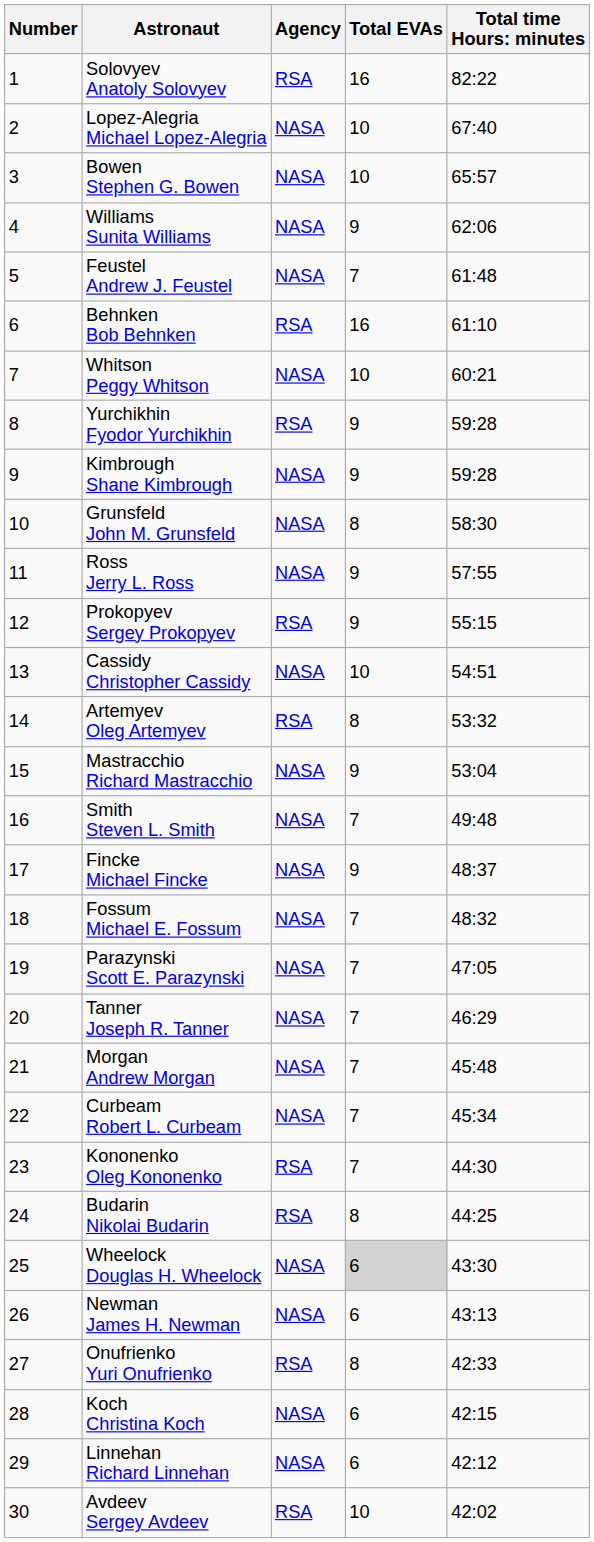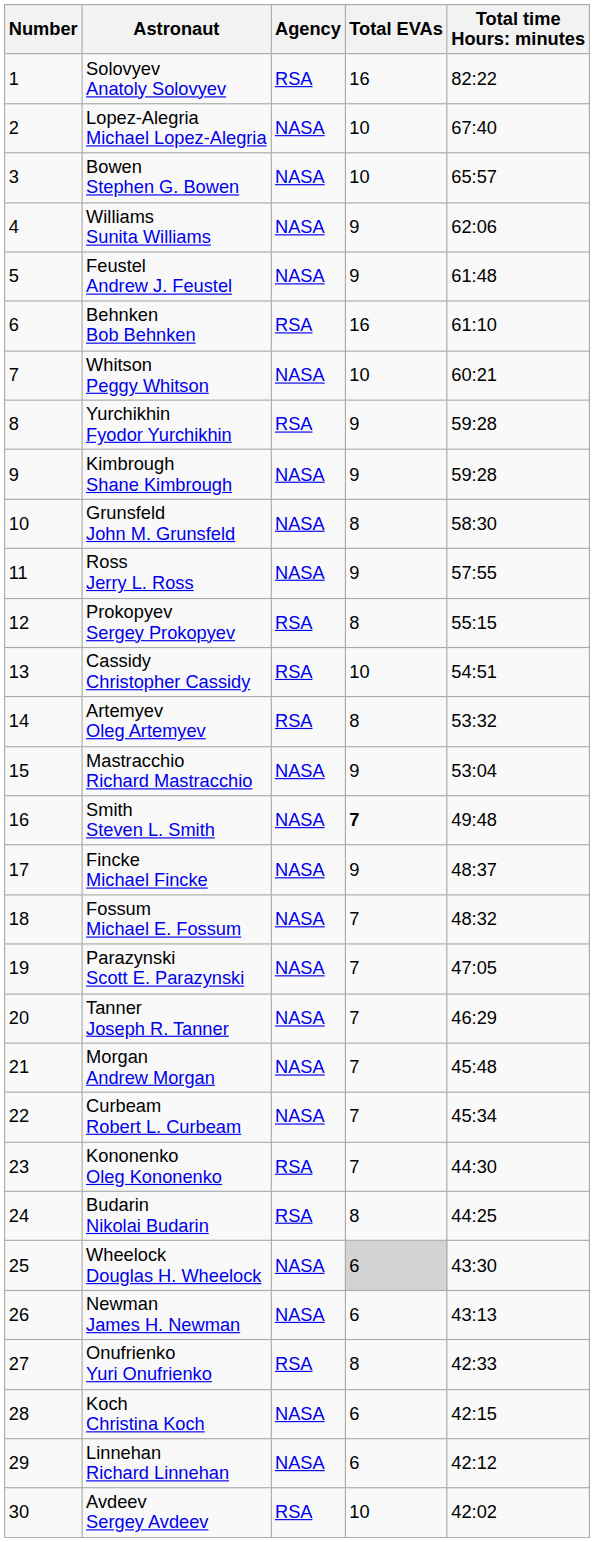 <table class="wikitable sortable sticky-header">
 <tr>
 <th>Number</th>
 <th>Astronaut</th>
 <th>Agency</th>
 <th>Total EVAs</th>
 <th>Total time<br>Hours: minutes</th>
 </tr>
 <tr>
 <td>1</td>
 <td><div>Solovyev</div><a href='#'>Anatoly Solovyev</a></td>
 <td><a href='#'>RSA</a></td>
 <td>16</td>
 <td>82:22</td>
 </tr>
 <tr>
 <td>2</td>
 <td><div>Lopez-Alegria</div><a href='#'>Michael Lopez-Alegria</a></td>
 <td><a href='#'>NASA</a></td>
 <td>10</td>
 <td>67:40</td>
 </tr>
 <tr>
 <td>3</td>
 <td><div>Bowen</div><a href='#'>Stephen G. Bowen</a></td>
 <td><a href='#'>NASA</a></td>
 <td>10</td>
 <td>65:57</td>
 </tr>
 <tr>
 <td>4</td>
 <td><div>Williams</div><a href='#'>Sunita Williams</a></td>
 <td><a href='#'>NASA</a></td>
 <td>9</td>
 <td>62:06</td>
 </tr>
 <tr>
 <td>5</td>
 <td><div>Feustel</div><a href='#'>Andrew J. Feustel</a></td>
 <td><a href='#'>NASA</a></td>
-<td>7</td>
+<td>9</td>
 <td>61:48</td>
 </tr>
 <tr>
 <td>6</td>
 <td><div>Behnken</div><a href='#'>Bob Behnken</a></td>
 <td><a href='#'>RSA</a></td>
 <td>16</td>
 <td>61:10</td>
 </tr>
 <tr>
 <td>7</td>
 <td><div>Whitson</div><a href='#'>Peggy Whitson</a></td>
 <td><a href='#'>NASA</a></td>
 <td>10</td>
 <td>60:21</td>
 </tr>
 <tr>
 <td>8</td>
 <td><div>Yurchikhin</div><a href='#'>Fyodor Yurchikhin</a></td>
 <td><a href='#'>RSA</a></td>
 <td>9</td>
 <td>59:28</td>
 </tr>
 <tr>
 <td>9</td>
 <td><div>Kimbrough</div><a href='#'>Shane Kimbrough</a></td>
 <td><a href='#'>NASA</a></td>
 <td>9</td>
 <td>59:28</td>
 </tr>
 <tr>
 <td>10</td>
 <td><div>Grunsfeld</div><a href='#'>John M. Grunsfeld</a></td>
 <td><a href='#'>NASA</a></td>
 <td>8</td>
 <td>58:30</td>
 </tr>
 <tr>
 <td>11</td>
 <td><div>Ross</div><a href='#'>Jerry L. Ross</a></td>
 <td><a href='#'>NASA</a></td>
 <td>9</td>
 <td>57:55</td>
 </tr>
 <tr>
 <td>12</td>
 <td><div>Prokopyev</div><a href='#'>Sergey Prokopyev</a></td>
 <td><a href='#'>RSA</a></td>
-<td>9</td>
+<td>8</td>
 <td>55:15</td>
 </tr>
 <tr>
 <td>13</td>
 <td><div>Cassidy</div><a href='#'>Christopher Cassidy</a></td>
-<td><a href='#'>NASA</a></td>
+<td><a href='#'>RSA</a></td>
 <td>10</td>
 <td>54:51</td>
 </tr>
 <tr>
 <td>14</td>
 <td><div>Artemyev</div><a href='#'>Oleg Artemyev</a></td>
 <td><a href='#'>RSA</a></td>
 <td>8</td>
 <td>53:32</td>
 </tr>
 <tr>
 <td>15</td>
 <td><div>Mastracchio</div><a href='#'>Richard Mastracchio</a></td>
 <td><a href='#'>NASA</a></td>
 <td>9</td>
 <td>53:04</td>
 </tr>
 <tr>
 <td>16</td>
 <td><div>Smith</div><a href='#'>Steven L. Smith</a></td>
 <td><a href='#'>NASA</a></td>
-<td>7</td>
+<td><strong>7</strong></td>
 <td>49:48</td>
 </tr>
 <tr>
 <td>17</td>
 <td><div>Fincke</div><a href='#'>Michael Fincke</a></td>
 <td><a href='#'>NASA</a></td>
 <td>9</td>
 <td>48:37</td>
 </tr>
 <tr>
 <td>18</td>
 <td><div>Fossum</div><a href='#'>Michael E. Fossum</a></td>
 <td><a href='#'>NASA</a></td>
 <td>7</td>
 <td>48:32</td>
 </tr>
 <tr>
 <td>19</td>
 <td><div>Parazynski</div><a href='#'>Scott E. Parazynski</a></td>
 <td><a href='#'>NASA</a></td>
 <td>7</td>
 <td>47:05</td>
 </tr>
 <tr>
 <td>20</td>
 <td><div>Tanner</div><a href='#'>Joseph R. Tanner</a></td>
 <td><a href='#'>NASA</a></td>
 <td>7</td>
 <td>46:29</td>
 </tr>
 <tr>
 <td>21</td>
 <td><div>Morgan</div><a href='#'>Andrew Morgan</a></td>
 <td><a href='#'>NASA</a></td>
 <td>7</td>
 <td>45:48</td>
 </tr>
 <tr>
 <td>22</td>
 <td><div>Curbeam</div><a href='#'>Robert L. Curbeam</a></td>
 <td><a href='#'>NASA</a></td>
 <td>7</td>
 <td>45:34</td>
 </tr>
 <tr>
 <td>23</td>
 <td><div>Kononenko</div><a href='#'>Oleg Kononenko</a></td>
 <td><a href='#'>RSA</a></td>
 <td>7</td>
 <td>44:30</td>
 </tr>
 <tr>
 <td>24</td>
 <td><div>Budarin</div><a href='#'>Nikolai Budarin</a></td>
 <td><a href='#'>RSA</a></td>
 <td>8</td>
 <td>44:25</td>
 </tr>
 <tr>
 <td>25</td>
 <td><div>Wheelock</div><a href='#'>Douglas H. Wheelock</a></td>
 <td><a href='#'>NASA</a></td>
 <td style="background: lightgrey;">6</td>
 <td>43:30</td>
 </tr>
 <tr>
 <td>26</td>
 <td><div>Newman</div><a href='#'>James H. Newman</a></td>
 <td><a href='#'>NASA</a></td>
 <td>6</td>
 <td>43:13</td>
 </tr>
 <tr>
 <td>27</td>
 <td><div>Onufrienko</div><a href='#'>Yuri Onufrienko</a></td>
 <td><a href='#'>RSA</a></td>
 <td>8</td>
 <td>42:33</td>
 </tr>
 <tr>
 <td>28</td>
 <td><div>Koch</div><a href='#'>Christina Koch</a></td>
 <td><a href='#'>NASA</a></td>
 <td>6</td>
 <td>42:15</td>
 </tr>
 <tr>
 <td>29</td>
 <td><div>Linnehan</div><a href='#'>Richard Linnehan</a></td>
 <td><a href='#'>NASA</a></td>
 <td>6</td>
 <td>42:12</td>
 </tr>
 <tr>
 <td>30</td>
 <td><div>Avdeev</div><a href='#'>Sergey Avdeev</a></td>
 <td><a href='#'>RSA</a></td>
 <td>10</td>
 <td>42:02</td>
 </tr>
 <tr>
 </tr>
 </table>
